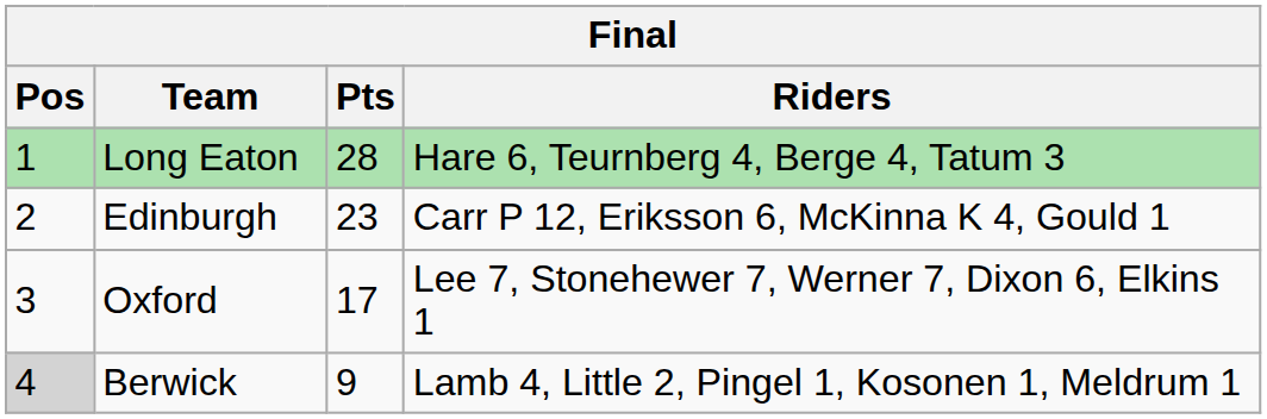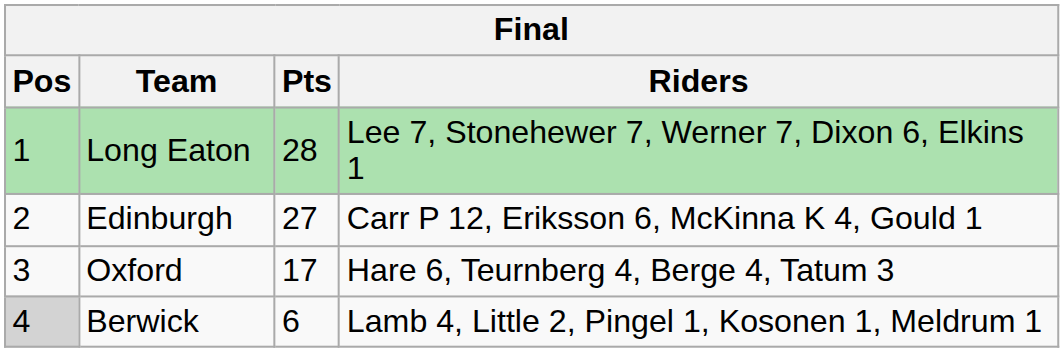 <table class="wikitable">
 <tr>
 <th colspan="4">Final</th>
 </tr>
 <tr>
 <th width=20>Pos</th>
 <th width=90>Team</th>
 <th width=20>Pts</th>
 <th width=350>Riders</th>
 </tr>
 <tr style="background:#ACE1AF;">
 <td>1</td>
 <td align=left>Long Eaton</td>
 <td>28</td>
-<td>Hare 6, Teurnberg 4, Berge 4, Tatum 3</td>
+<td>Lee 7, Stonehewer 7, Werner 7, Dixon 6, Elkins 1</td>
 </tr>
 <tr>
 <td>2</td>
 <td align=left>Edinburgh</td>
-<td>23</td>
+<td>27</td>
 <td>Carr P 12, Eriksson 6, McKinna K 4, Gould 1</td>
 </tr>
 <tr>
 <td>3</td>
 <td align=left>Oxford</td>
 <td>17</td>
-<td>Lee 7, Stonehewer 7, Werner 7, Dixon 6, Elkins 1</td>
+<td>Hare 6, Teurnberg 4, Berge 4, Tatum 3</td>
 </tr>
 <tr>
 <td style="background: lightgrey;">4</td>
 <td align=left>Berwick</td>
-<td>9</td>
+<td>6</td>
 <td>Lamb 4, Little 2, Pingel 1, Kosonen 1, Meldrum 1</td>
 </tr>
 </table>
